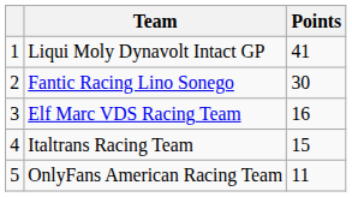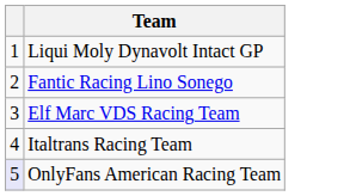 <table class="wikitable" style="font-size: 95%;">
 <tr>
 <th></th>
 <th>Team</th>
-<th>Points</th>
 </tr>
 <tr>
 <td align=center>1</td>
 <td> Liqui Moly Dynavolt Intact GP</td>
-<td align=left>41</td>
 </tr>
 <tr>
 <td align=center>2</td>
 <td> <a href='#'>Fantic Racing Lino Sonego</a></td>
-<td align=left>30</td>
 </tr>
 <tr>
 <td align=center>3</td>
 <td> <a href='#'>Elf Marc VDS Racing Team</a></td>
-<td align=left>16</td>
 </tr>
 <tr>
 <td align=center>4</td>
 <td> Italtrans Racing Team</td>
-<td align=left>15</td>
 </tr>
 <tr>
-<td align=center>5</td>
+<td align=center style="background: lavender;">5</td>
 <td> OnlyFans American Racing Team</td>
-<td align=left>11</td>
 </tr>
 </table>
